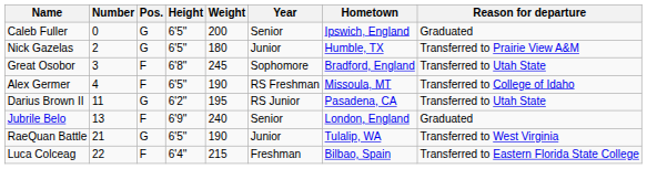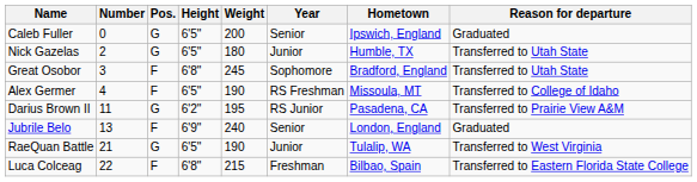 <table class="wikitable sortable" border="1">
 <tr>
 <th>Name</th>
 <th>Number</th>
 <th>Pos.</th>
 <th>Height</th>
 <th>Weight</th>
 <th>Year</th>
 <th>Hometown</th>
 <th class="unsortable">Reason for departure</th>
 </tr>
 <tr>
 <td>Caleb Fuller</td>
 <td>0</td>
 <td>G</td>
 <td>6'5"</td>
 <td>200</td>
 <td>Senior</td>
 <td><a href='#'>Ipswich, England</a></td>
 <td>Graduated</td>
 </tr>
 <tr>
 <td>Nick Gazelas</td>
 <td>2</td>
 <td>G</td>
 <td>6'5"</td>
 <td>180</td>
 <td>Junior</td>
 <td><a href='#'>Humble, TX</a></td>
-<td>Transferred to <a href='#'>Prairie View A&M</a></td>
+<td>Transferred to <a href='#'>Utah State</a></td>
 </tr>
 <tr>
 <td>Great Osobor</td>
 <td>3</td>
 <td>F</td>
 <td>6'8"</td>
 <td>245</td>
 <td>Sophomore</td>
 <td><a href='#'>Bradford, England</a></td>
 <td>Transferred to <a href='#'>Utah State</a></td>
 </tr>
 <tr>
 <td>Alex Germer</td>
 <td>4</td>
 <td>F</td>
 <td>6'5"</td>
 <td>190</td>
 <td>RS Freshman</td>
 <td><a href='#'>Missoula, MT</a></td>
 <td>Transferred to <a href='#'>College of Idaho</a></td>
 </tr>
 <tr>
 <td>Darius Brown II</td>
 <td>11</td>
 <td>G</td>
 <td>6'2"</td>
 <td>195</td>
 <td>RS Junior</td>
 <td><a href='#'>Pasadena, CA</a></td>
-<td>Transferred to <a href='#'>Utah State</a></td>
+<td>Transferred to <a href='#'>Prairie View A&M</a></td>
 </tr>
 <tr>
 <td><a href='#'>Jubrile Belo</a></td>
 <td>13</td>
 <td>F</td>
 <td>6'9"</td>
 <td>240</td>
 <td>Senior</td>
 <td><a href='#'>London, England</a></td>
 <td>Graduated</td>
 </tr>
 <tr>
 <td>RaeQuan Battle</td>
 <td>21</td>
 <td>G</td>
 <td>6'5"</td>
 <td>190</td>
 <td>Junior</td>
 <td><a href='#'>Tulalip, WA</a></td>
 <td>Transferred to <a href='#'>West Virginia</a></td>
 </tr>
 <tr>
 <td>Luca Colceag</td>
 <td>22</td>
 <td>F</td>
-<td>6'4"</td>
+<td>6'8"</td>
 <td>215</td>
 <td>Freshman</td>
 <td><a href='#'>Bilbao, Spain</a></td>
 <td>Transferred to <a href='#'>Eastern Florida State College</a></td>
 </tr>
 </table>
